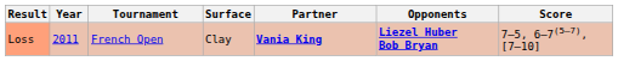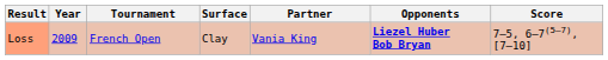 <table class="wikitable">
 <tr>
 <th style="width:40px">Result</th>
 <th style="width:40px">Year</th>
 <th style="width:130px">Tournament</th>
 <th style="width:50px">Surface</th>
 <th style="width:140px">Partner</th>
 <th style="width:140px">Opponents</th>
 <th style="width:130px" class="unsortable">Score</th>
 </tr>
 <tr bgcolor=#EBC2AF>
 <td style="background:#ffa07a;">Loss</td>
-<td><a href='#'>2011</a></td>
+<td><a href='#'>2009</a></td>
 <td><a href='#'>French Open</a></td>
 <td>Clay</td>
-<td><strong> <a href='#'>Vania King</a></strong></td>
+<td> <a href='#'>Vania King</a></td>
 <td><strong> <a href='#'>Liezel Huber</a><br> <a href='#'>Bob Bryan</a></strong></td>
 <td>7–5, 6–7<sup>(5–7)</sup>, [7–10]</td>
 </tr>
 </table>
